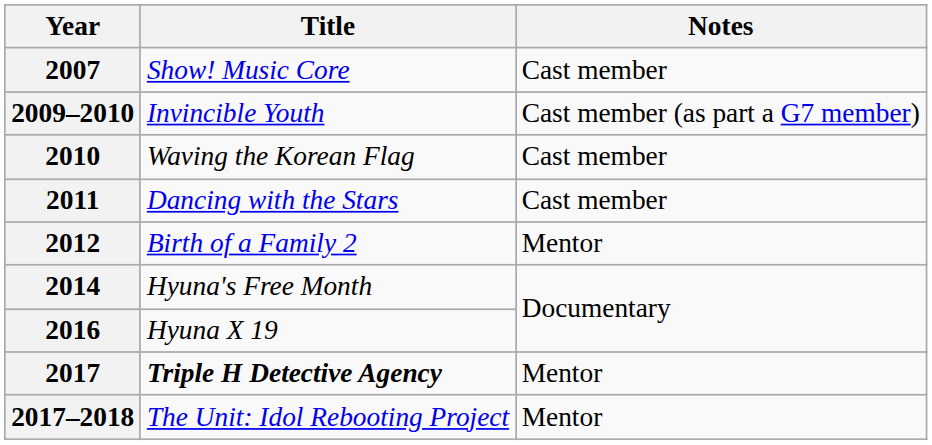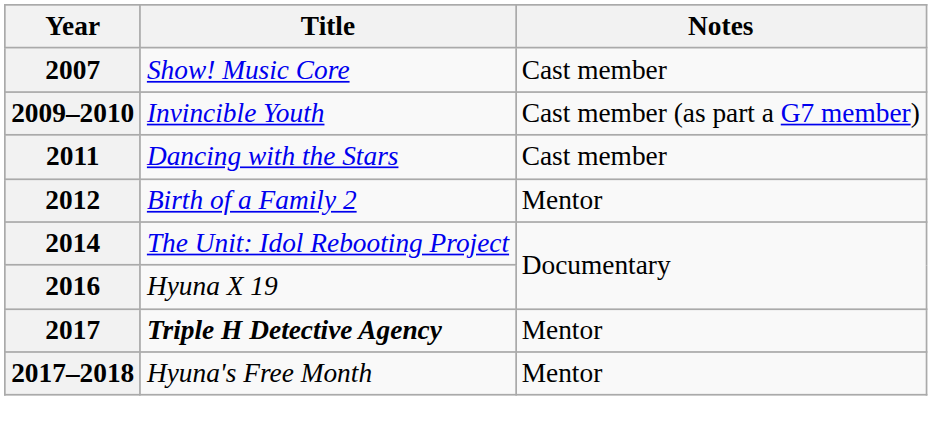 <table class="wikitable plainrowheaders sortable">
 <tr>
 <th scope="col">Year</th>
 <th scope="col">Title</th>
 <th scope="col">Notes</th>
 </tr>
 <tr>
 <th scope="row">2007</th>
 <td><em><a href='#'>Show! Music Core</a></em></td>
 <td>Cast member</td>
 </tr>
 <tr>
 <th scope="row">2009–2010</th>
 <td><em><a href='#'>Invincible Youth</a></em></td>
 <td>Cast member (as part a <a href='#'>G7 member</a>)</td>
 </tr>
 <tr>
-<th scope="row">2010</th>
-<td><em>Waving the Korean Flag</em></td>
-<td>Cast member</td>
-</tr>
-<tr>
 <th scope="row">2011</th>
 <td><em><a href='#'>Dancing with the Stars</a></em></td>
 <td>Cast member</td>
 </tr>
 <tr>
 <th scope="row">2012</th>
 <td><em><a href='#'>Birth of a Family 2</a></em></td>
 <td>Mentor</td>
 </tr>
 <tr>
 <th scope="row">2014</th>
-<td><em>Hyuna's Free Month</em></td>
+<td><em><a href='#'>The Unit: Idol Rebooting Project</a></em></td>
 <td rowspan="2">Documentary</td>
 </tr>
 <tr>
 <th scope="row">2016</th>
 <td><em>Hyuna X 19</em></td>
 </tr>
 <tr>
 <th scope="row">2017</th>
 <td><strong><em>Triple H Detective Agency</em></strong></td>
 <td>Mentor</td>
 </tr>
 <tr>
 <th scope="row">2017–2018</th>
-<td><em><a href='#'>The Unit: Idol Rebooting Project</a></em></td>
+<td><em>Hyuna's Free Month</em></td>
 <td>Mentor</td>
 </tr>
 </table>
